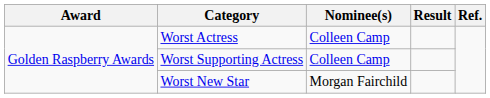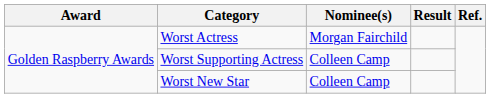 <table class="wikitable">
 <tr>
 <th>Award</th>
 <th>Category</th>
 <th>Nominee(s)</th>
 <th>Result</th>
 <th>Ref.</th>
 </tr>
 <tr>
 <td rowspan="3"><a href='#'>Golden Raspberry Awards</a></td>
 <td><a href='#'>Worst Actress</a></td>
-<td><a href='#'>Colleen Camp</a></td>
+<td><a href='#'>Morgan Fairchild</a></td>
 <td></td>
 <td align="center" rowspan="3"></td>
 </tr>
 <tr>
 <td><a href='#'>Worst Supporting Actress</a></td>
 <td><a href='#'>Colleen Camp</a></td>
 <td></td>
 </tr>
 <tr>
 <td><a href='#'>Worst New Star</a></td>
-<td>Morgan Fairchild</td>
+<td><a href='#'>Colleen Camp</a></td>
 <td></td>
 </tr>
 </table>
